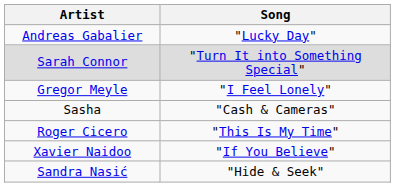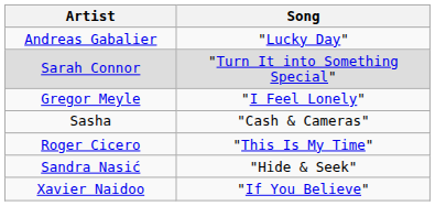 <table class="wikitable plainrowheaders" style="text-align:center;" border="1">
 <tr>
 <th scope="col" rowspan="1" style="width:12em;">Artist</th>
 <th scope="col" rowspan="1" style="width:18em;">Song</th>
 </tr>
 <tr>
 <td scope="row"><a href='#'>Andreas Gabalier</a></td>
 <td>"<a href='#'>Lucky Day</a>"</td>
 </tr>
 <tr style="background:#ddd;">
 <td scope="row"><a href='#'>Sarah Connor</a></td>
 <td>"<a href='#'>Turn It into Something Special</a>"</td>
 </tr>
 <tr>
 <td scope="row"><a href='#'>Gregor Meyle</a></td>
 <td>"<a href='#'>I Feel Lonely</a>"</td>
 </tr>
 <tr>
 <td scope="row">Sasha</td>
 <td>"Cash & Cameras"</td>
 </tr>
 <tr>
 <td scope="row"><a href='#'>Roger Cicero</a></td>
 <td>"<a href='#'>This Is My Time</a>"</td>
 </tr>
 <tr>
+<td scope="row"><a href='#'>Sandra Nasić</a></td>
+<td>"Hide & Seek"</td>
+</tr>
+<tr>
 <td scope="row"><a href='#'>Xavier Naidoo</a></td>
 <td>"<a href='#'>If You Believe</a>"</td>
 </tr>
-<tr>
-<td scope="row"><a href='#'>Sandra Nasić</a></td>
-<td>"Hide & Seek"</td>
-</tr>
 </table>
